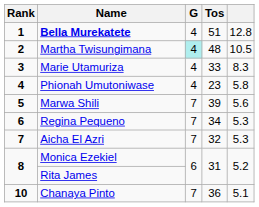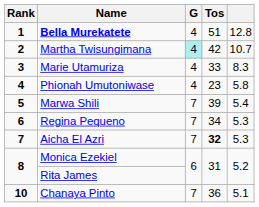 <table class="wikitable" style="text-align:center; font-size:90%;">
 <tr>
 <th width=10px>Rank</th>
 <th width=180px>Name</th>
 <th width=15px>G</th>
 <th width=10px>Tos</th>
 <th width=10px></th>
 </tr>
 <tr>
 <td><strong>1</strong></td>
 <td align=left> <strong><a href='#'>Bella Murekatete</a></strong></td>
 <td>4</td>
 <td>51</td>
 <td>12.8</td>
 </tr>
 <tr>
 <td><strong>2</strong></td>
 <td align=left> <a href='#'>Martha Twisungimana</a></td>
 <td style="background: paleturquoise;">4</td>
-<td>48</td>
-<td>10.5</td>
+<td>42</td>
+<td>10.7</td>
 </tr>
 <tr>
 <td><strong>3</strong></td>
 <td align=left> <a href='#'>Marie Utamuriza</a></td>
 <td>4</td>
 <td>33</td>
 <td>8.3</td>
 </tr>
 <tr>
 <td><strong>4</strong></td>
 <td align=left> <a href='#'>Phionah Umutoniwase</a></td>
 <td>4</td>
 <td>23</td>
 <td>5.8</td>
 </tr>
 <tr>
 <td><strong>5</strong></td>
 <td align=left> <a href='#'>Marwa Shili</a></td>
 <td>7</td>
 <td>39</td>
-<td>5.6</td>
+<td>5.4</td>
 </tr>
 <tr>
 <td><strong>6</strong></td>
 <td align=left> <a href='#'>Regina Pequeno</a></td>
 <td>7</td>
 <td>34</td>
 <td>5.3</td>
 </tr>
 <tr>
 <td><strong>7</strong></td>
 <td align=left> <a href='#'>Aicha El Azri</a></td>
 <td>7</td>
-<td>32</td>
+<td><strong>32</strong></td>
 <td>5.3</td>
 </tr>
 <tr>
 <td rowspan=2><strong>8</strong></td>
 <td align=left> <a href='#'>Monica Ezekiel</a></td>
 <td rowspan=2>6</td>
 <td rowspan=2>31</td>
 <td rowspan=2>5.2</td>
 </tr>
 <tr>
 <td align=left> <a href='#'>Rita James</a></td>
 </tr>
 <tr>
 <td><strong>10</strong></td>
 <td align=left> <a href='#'>Chanaya Pinto</a></td>
 <td>7</td>
 <td>36</td>
 <td>5.1</td>
 </tr>
 </table>
